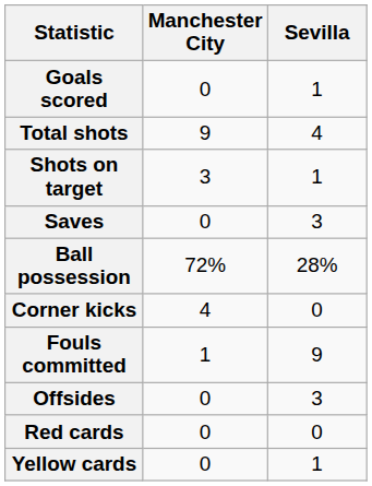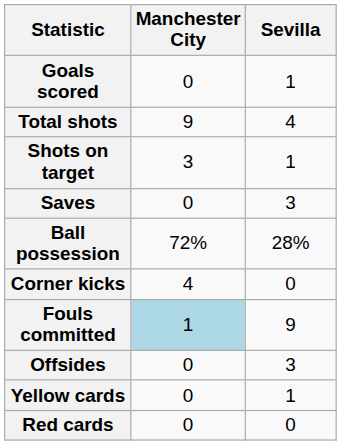 <table class="wikitable plainrowheaders" style="text-align:center">
 <tr>
 <th scope="col" style="width:100px">Statistic</th>
 <th scope="col" style="width:70px">Manchester City</th>
 <th scope="col" style="width:70px">Sevilla</th>
 </tr>
 <tr>
 <th scope=row>Goals scored</th>
 <td>0</td>
 <td>1</td>
 </tr>
 <tr>
 <th scope=row>Total shots</th>
 <td>9</td>
 <td>4</td>
 </tr>
 <tr>
 <th scope=row>Shots on target</th>
 <td>3</td>
 <td>1</td>
 </tr>
 <tr>
 <th scope=row>Saves</th>
 <td>0</td>
 <td>3</td>
 </tr>
 <tr>
 <th scope=row>Ball possession</th>
 <td>72%</td>
 <td>28%</td>
 </tr>
 <tr>
 <th scope=row>Corner kicks</th>
 <td>4</td>
 <td>0</td>
 </tr>
 <tr>
 <th scope=row>Fouls committed</th>
-<td>1</td>
+<td style="background: lightblue;">1</td>
 <td>9</td>
 </tr>
 <tr>
 <th scope=row>Offsides</th>
 <td>0</td>
 <td>3</td>
 </tr>
 <tr>
+<th scope=row>Yellow cards</th>
+<td>0</td>
+<td>1</td>
+</tr>
+<tr>
 <th scope=row>Red cards</th>
 <td>0</td>
 <td>0</td>
 </tr>
-<tr>
-<th scope=row>Yellow cards</th>
-<td>0</td>
-<td>1</td>
-</tr>
 </table>
